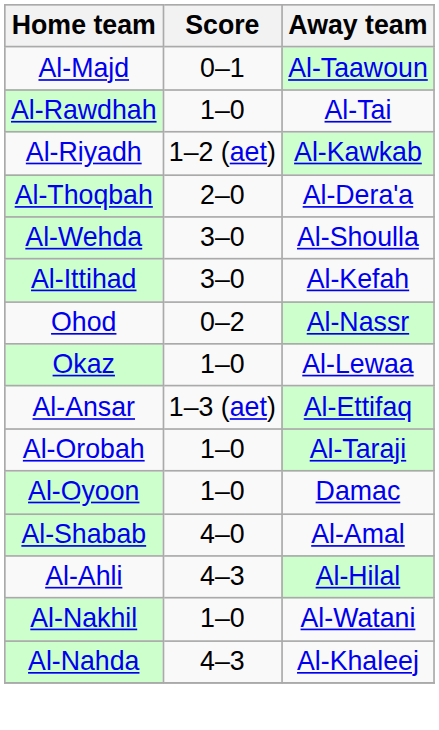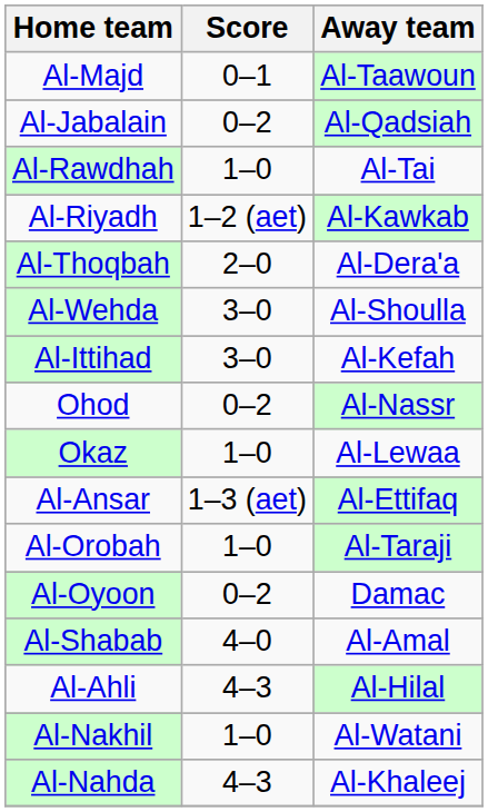 <table class="wikitable" style="text-align: center">
 <tr>
 <th>Home team</th>
 <th>Score</th>
 <th>Away team</th>
 </tr>
 <tr>
 <td><a href='#'>Al-Majd</a></td>
 <td>0–1</td>
 <td bgcolor="ccffcc"><a href='#'>Al-Taawoun</a></td>
+</tr>
+<tr>
+<td><a href='#'>Al-Jabalain</a></td>
+<td>0–2</td>
+<td bgcolor="ccffcc"><a href='#'>Al-Qadsiah</a></td>
 </tr>
 <tr>
 <td bgcolor="ccffcc"><a href='#'>Al-Rawdhah</a></td>
 <td>1–0</td>
 <td><a href='#'>Al-Tai</a></td>
 </tr>
 <tr>
 <td><a href='#'>Al-Riyadh</a></td>
 <td>1–2 (<a href='#'>aet</a>)</td>
 <td bgcolor="ccffcc"><a href='#'>Al-Kawkab</a></td>
 </tr>
 <tr>
 <td bgcolor="ccffcc"><a href='#'>Al-Thoqbah</a></td>
 <td>2–0</td>
 <td><a href='#'>Al-Dera'a</a></td>
 </tr>
 <tr>
 <td bgcolor="ccffcc"><a href='#'>Al-Wehda</a></td>
 <td>3–0</td>
 <td><a href='#'>Al-Shoulla</a></td>
 </tr>
 <tr>
 <td bgcolor="ccffcc"><a href='#'>Al-Ittihad</a></td>
 <td>3–0</td>
 <td><a href='#'>Al-Kefah</a></td>
 </tr>
 <tr>
 <td><a href='#'>Ohod</a></td>
 <td>0–2</td>
 <td bgcolor="ccffcc"><a href='#'>Al-Nassr</a></td>
 </tr>
 <tr>
 <td bgcolor="ccffcc"><a href='#'>Okaz</a></td>
 <td>1–0</td>
 <td><a href='#'>Al-Lewaa</a></td>
 </tr>
 <tr>
 <td><a href='#'>Al-Ansar</a></td>
 <td>1–3 (<a href='#'>aet</a>)</td>
 <td bgcolor="ccffcc"><a href='#'>Al-Ettifaq</a></td>
 </tr>
 <tr>
 <td><a href='#'>Al-Orobah</a></td>
 <td>1–0</td>
 <td bgcolor="ccffcc"><a href='#'>Al-Taraji</a></td>
 </tr>
 <tr>
 <td bgcolor="ccffcc"><a href='#'>Al-Oyoon</a></td>
-<td>1–0</td>
+<td>0–2</td>
 <td><a href='#'>Damac</a></td>
 </tr>
 <tr>
 <td bgcolor="ccffcc"><a href='#'>Al-Shabab</a></td>
 <td>4–0</td>
 <td><a href='#'>Al-Amal</a></td>
 </tr>
 <tr>
 <td><a href='#'>Al-Ahli</a></td>
 <td>4–3</td>
 <td bgcolor="ccffcc"><a href='#'>Al-Hilal</a></td>
 </tr>
 <tr>
 <td bgcolor="ccffcc"><a href='#'>Al-Nakhil</a></td>
 <td>1–0</td>
 <td><a href='#'>Al-Watani</a></td>
 </tr>
 <tr>
 <td bgcolor="ccffcc"><a href='#'>Al-Nahda</a></td>
 <td>4–3</td>
 <td><a href='#'>Al-Khaleej</a></td>
 </tr>
 <tr>
 </tr>
 </table>
